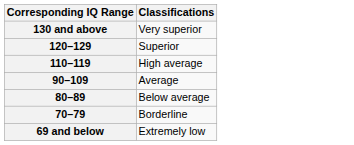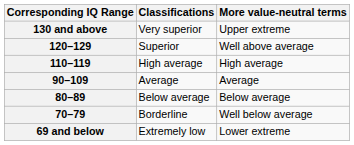 <table class="wikitable">
 <tr>
 <th>Corresponding IQ Range</th>
 <th>Classifications</th>
+<th>More value-neutral terms</th>
 </tr>
 <tr>
 <th>130 and above</th>
 <td>Very superior</td>
+<td>Upper extreme</td>
 </tr>
 <tr>
 <th>120–129</th>
 <td>Superior</td>
+<td>Well above average</td>
 </tr>
 <tr>
 <th>110–119</th>
+<td>High average</td>
 <td>High average</td>
 </tr>
 <tr>
 <th>90–109</th>
 <td>Average</td>
+<td>Average</td>
 </tr>
 <tr>
 <th>80–89</th>
+<td>Below average</td>
 <td>Below average</td>
 </tr>
 <tr>
 <th>70–79</th>
 <td>Borderline</td>
+<td>Well below average</td>
 </tr>
 <tr>
 <th>69 and below</th>
 <td>Extremely low</td>
+<td>Lower extreme</td>
 </tr>
 </table>
